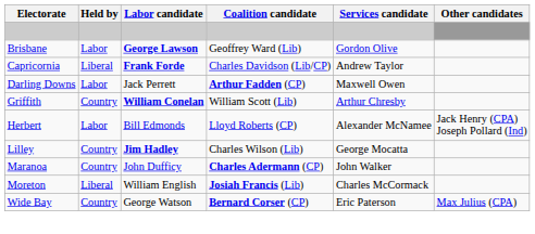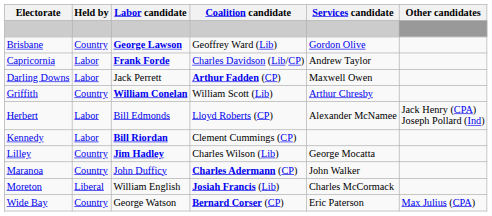 <table class="wikitable">
 <tr>
 <th>Electorate</th>
 <th>Held by</th>
 <th><a href='#'>Labor</a> candidate</th>
 <th><a href='#'>Coalition</a> candidate</th>
 <th><a href='#'>Services</a> candidate</th>
 <th>Other candidates</th>
 </tr>
 <tr bgcolor="#cccccc">
 <td></td>
 <td></td>
 <td></td>
 <td></td>
 <td></td>
 <td bgcolor="#999999"> </td>
 </tr>
 <tr>
 <td><a href='#'>Brisbane</a></td>
-<td><a href='#'>Labor</a></td>
+<td><a href='#'>Country</a></td>
 <td><strong><a href='#'>George Lawson</a></strong></td>
 <td>Geoffrey Ward (<a href='#'>Lib</a>)</td>
 <td><a href='#'>Gordon Olive</a></td>
 <td></td>
 </tr>
 <tr>
 <td><a href='#'>Capricornia</a></td>
-<td><a href='#'>Liberal</a></td>
+<td><a href='#'>Labor</a></td>
 <td><strong><a href='#'>Frank Forde</a></strong></td>
 <td><a href='#'>Charles Davidson</a> (<a href='#'>Lib</a>/<a href='#'>CP</a>)</td>
 <td>Andrew Taylor</td>
 <td></td>
 </tr>
 <tr>
 <td><a href='#'>Darling Downs</a></td>
 <td><a href='#'>Labor</a></td>
 <td>Jack Perrett</td>
 <td><strong><a href='#'>Arthur Fadden</a></strong> (<a href='#'>CP</a>)</td>
 <td>Maxwell Owen</td>
 <td></td>
 </tr>
 <tr>
 <td><a href='#'>Griffith</a></td>
 <td><a href='#'>Country</a></td>
 <td><strong><a href='#'>William Conelan</a></strong></td>
 <td>William Scott (<a href='#'>Lib</a>)</td>
 <td><a href='#'>Arthur Chresby</a></td>
 <td></td>
 </tr>
 <tr>
 <td><a href='#'>Herbert</a></td>
 <td><a href='#'>Labor</a></td>
 <td><a href='#'>Bill Edmonds</a></td>
 <td><a href='#'>Lloyd Roberts</a> (<a href='#'>CP</a>)</td>
 <td>Alexander McNamee</td>
 <td>Jack Henry (<a href='#'>CPA</a>)<br>Joseph Pollard (<a href='#'>Ind</a>)</td>
+</tr>
+<tr>
+<td><a href='#'>Kennedy</a></td>
+<td><a href='#'>Labor</a></td>
+<td><strong><a href='#'>Bill Riordan</a></strong></td>
+<td>Clement Cummings (<a href='#'>CP</a>)</td>
+<td></td>
+<td></td>
 </tr>
 <tr>
 <td><a href='#'>Lilley</a></td>
 <td><a href='#'>Country</a></td>
 <td><strong><a href='#'>Jim Hadley</a></strong></td>
 <td>Charles Wilson (<a href='#'>Lib</a>)</td>
 <td>George Mocatta</td>
 <td></td>
 </tr>
 <tr>
 <td><a href='#'>Maranoa</a></td>
 <td><a href='#'>Country</a></td>
 <td><a href='#'>John Dufficy</a></td>
 <td><strong><a href='#'>Charles Adermann</a></strong> (<a href='#'>CP</a>)</td>
 <td>John Walker</td>
 <td></td>
 </tr>
 <tr>
 <td><a href='#'>Moreton</a></td>
 <td><a href='#'>Liberal</a></td>
 <td>William English</td>
 <td><strong><a href='#'>Josiah Francis</a></strong> (<a href='#'>Lib</a>)</td>
 <td>Charles McCormack</td>
 <td></td>
 </tr>
 <tr>
 <td><a href='#'>Wide Bay</a></td>
 <td><a href='#'>Country</a></td>
 <td>George Watson</td>
 <td><strong><a href='#'>Bernard Corser</a></strong> (<a href='#'>CP</a>)</td>
 <td>Eric Paterson</td>
 <td><a href='#'>Max Julius</a> (<a href='#'>CPA</a>)</td>
 </tr>
 </table>
